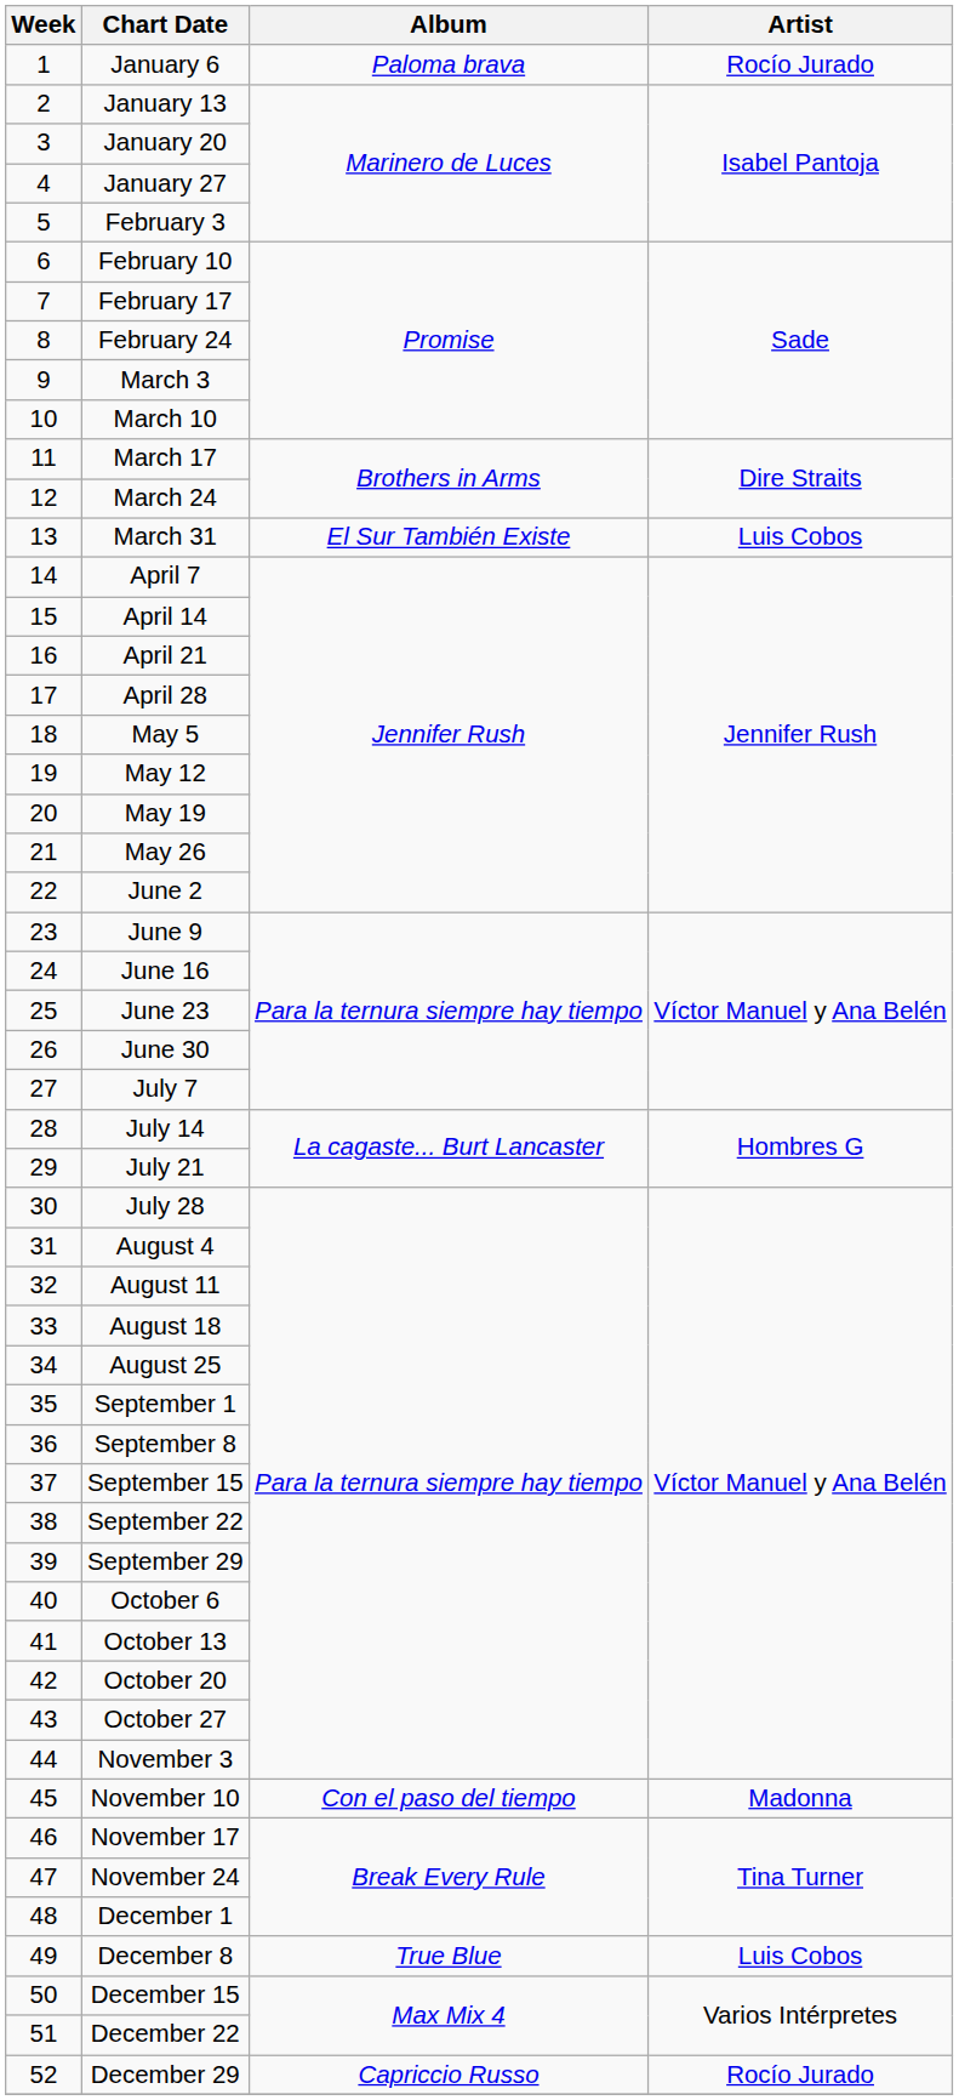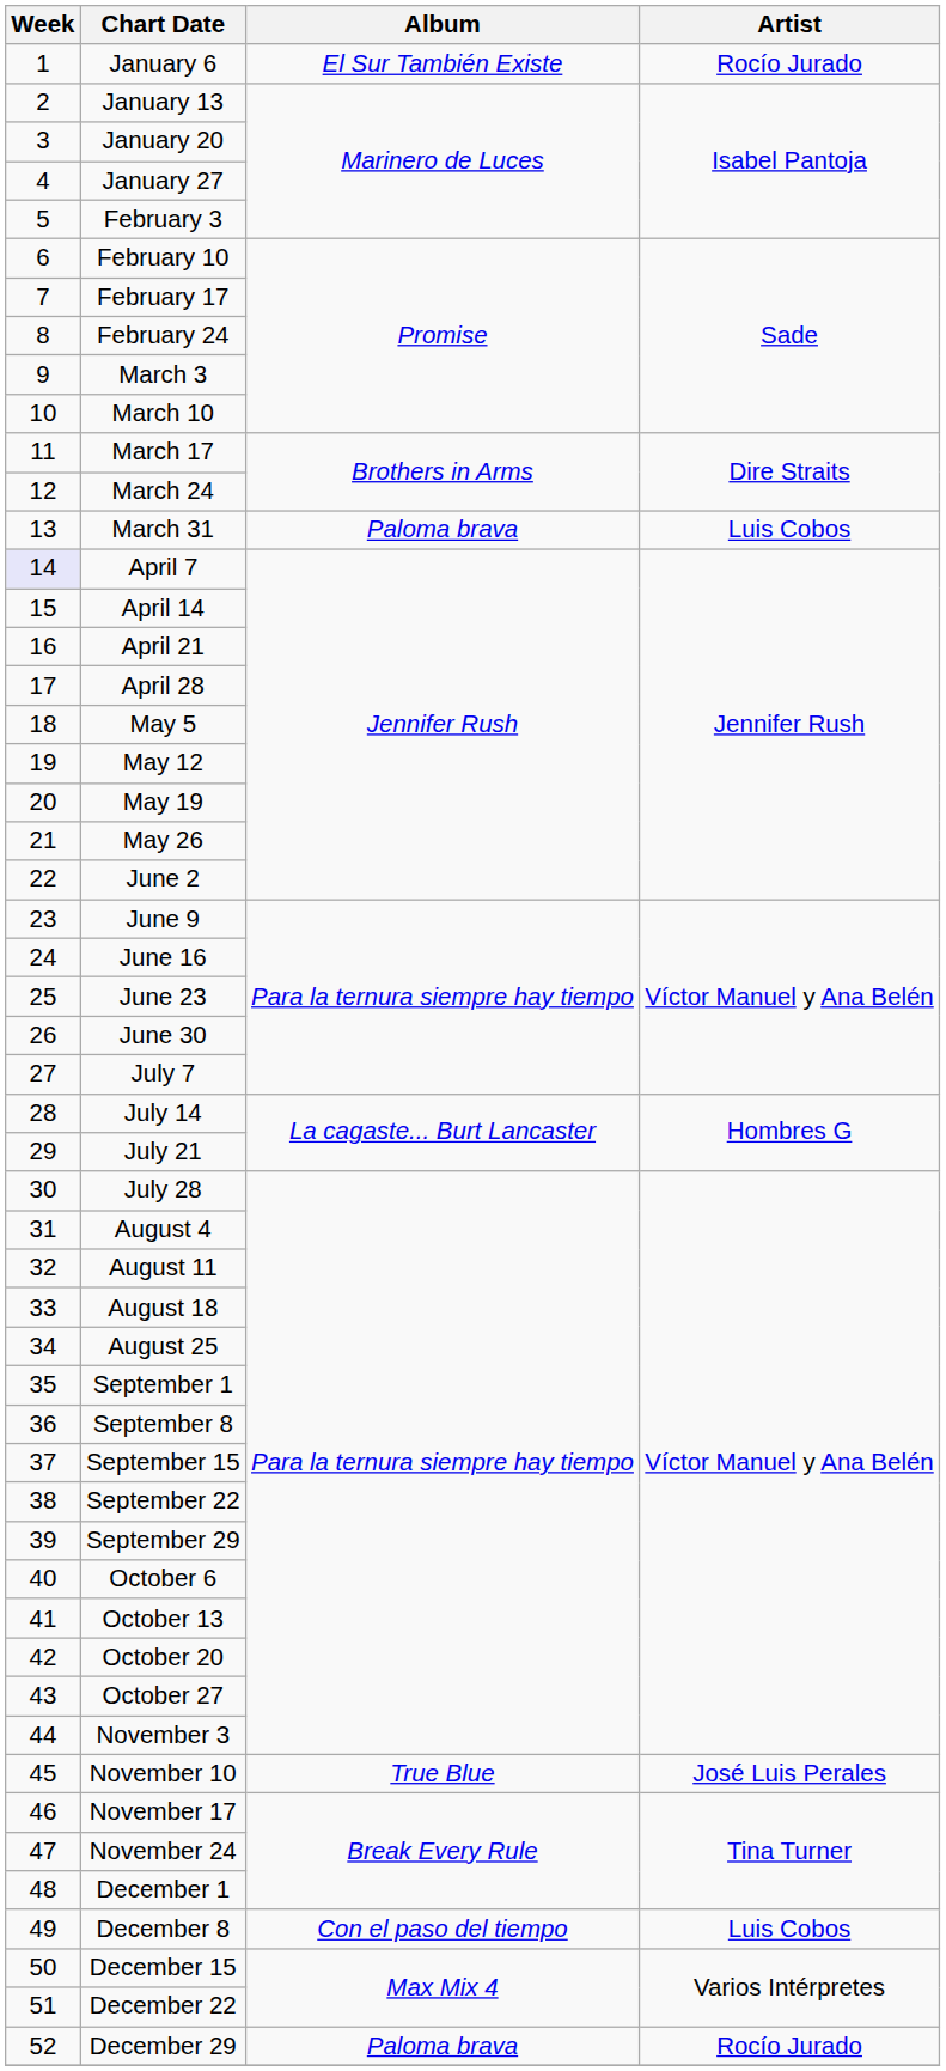 <table class="wikitable" style="text-align: center">
 <tr>
 <th width="">Week</th>
 <th width="">Chart Date</th>
 <th width="">Album</th>
 <th width="">Artist</th>
 </tr>
 <tr>
 <td>1</td>
 <td>January 6</td>
-<td><em><a href='#'>Paloma brava</a></em></td>
+<td><em><a href='#'>El Sur También Existe</a></em></td>
 <td><a href='#'>Rocío Jurado</a></td>
 </tr>
 <tr>
 <td>2</td>
 <td>January 13</td>
 <td rowspan="4"><em><a href='#'>Marinero de Luces</a></em></td>
 <td rowspan="4"><a href='#'>Isabel Pantoja</a></td>
 </tr>
 <tr>
 <td>3</td>
 <td>January 20</td>
 </tr>
 <tr>
 <td>4</td>
 <td>January 27</td>
 </tr>
 <tr>
 <td>5</td>
 <td>February 3</td>
 </tr>
 <tr>
 <td>6</td>
 <td>February 10</td>
 <td rowspan="5"><em><a href='#'>Promise</a></em></td>
 <td rowspan="5"><a href='#'>Sade</a></td>
 </tr>
 <tr>
 <td>7</td>
 <td>February 17</td>
 </tr>
 <tr>
 <td>8</td>
 <td>February 24</td>
 </tr>
 <tr>
 <td>9</td>
 <td>March 3</td>
 </tr>
 <tr>
 <td>10</td>
 <td>March 10</td>
 </tr>
 <tr>
 <td>11</td>
 <td>March 17</td>
 <td rowspan="2"><em><a href='#'>Brothers in Arms</a></em></td>
 <td rowspan="2"><a href='#'>Dire Straits</a></td>
 </tr>
 <tr>
 <td>12</td>
 <td>March 24</td>
 </tr>
 <tr>
 <td>13</td>
 <td>March 31</td>
-<td><em><a href='#'>El Sur También Existe</a></em></td>
+<td><em><a href='#'>Paloma brava</a></em></td>
 <td><a href='#'>Luis Cobos</a></td>
 </tr>
 <tr>
-<td>14</td>
+<td style="background: lavender;">14</td>
 <td>April 7</td>
 <td rowspan="9"><em><a href='#'>Jennifer Rush</a></em></td>
 <td rowspan="9"><a href='#'>Jennifer Rush</a></td>
 </tr>
 <tr>
 <td>15</td>
 <td>April 14</td>
 </tr>
 <tr>
 <td>16</td>
 <td>April 21</td>
 </tr>
 <tr>
 <td>17</td>
 <td>April 28</td>
 </tr>
 <tr>
 <td>18</td>
 <td>May 5</td>
 </tr>
 <tr>
 <td>19</td>
 <td>May 12</td>
 </tr>
 <tr>
 <td>20</td>
 <td>May 19</td>
 </tr>
 <tr>
 <td>21</td>
 <td>May 26</td>
 </tr>
 <tr>
 <td>22</td>
 <td>June 2</td>
 </tr>
 <tr>
 <td>23</td>
 <td>June 9</td>
 <td rowspan="5"><em><a href='#'>Para la ternura siempre hay tiempo</a></em></td>
 <td rowspan="5"><a href='#'>Víctor Manuel</a>  y  <a href='#'>Ana Belén</a></td>
 </tr>
 <tr>
 <td>24</td>
 <td>June 16</td>
 </tr>
 <tr>
 <td>25</td>
 <td>June 23</td>
 </tr>
 <tr>
 <td>26</td>
 <td>June 30</td>
 </tr>
 <tr>
 <td>27</td>
 <td>July 7</td>
 </tr>
 <tr>
 <td>28</td>
 <td>July 14</td>
 <td rowspan="2"><em><a href='#'>La cagaste... Burt Lancaster</a></em></td>
 <td rowspan="2"><a href='#'>Hombres G</a></td>
 </tr>
 <tr>
 <td>29</td>
 <td>July 21</td>
 </tr>
 <tr>
 <td>30</td>
 <td>July 28</td>
 <td rowspan="15"><em><a href='#'>Para la ternura siempre hay tiempo</a></em></td>
 <td rowspan="15"><a href='#'>Víctor Manuel</a>  y  <a href='#'>Ana Belén</a></td>
 </tr>
 <tr>
 <td>31</td>
 <td>August 4</td>
 </tr>
 <tr>
 <td>32</td>
 <td>August 11</td>
 </tr>
 <tr>
 <td>33</td>
 <td>August 18</td>
 </tr>
 <tr>
 <td>34</td>
 <td>August 25</td>
 </tr>
 <tr>
 <td>35</td>
 <td>September 1</td>
 </tr>
 <tr>
 <td>36</td>
 <td>September 8</td>
 </tr>
 <tr>
 <td>37</td>
 <td>September 15</td>
 </tr>
 <tr>
 <td>38</td>
 <td>September 22</td>
 </tr>
 <tr>
 <td>39</td>
 <td>September 29</td>
 </tr>
 <tr>
 <td>40</td>
 <td>October 6</td>
 </tr>
 <tr>
 <td>41</td>
 <td>October 13</td>
 </tr>
 <tr>
 <td>42</td>
 <td>October 20</td>
 </tr>
 <tr>
 <td>43</td>
 <td>October 27</td>
 </tr>
 <tr>
 <td>44</td>
 <td>November 3</td>
 </tr>
 <tr>
 <td>45</td>
 <td>November 10</td>
-<td><em><a href='#'>Con el paso del tiempo</a></em></td>
-<td><a href='#'>Madonna</a></td>
+<td><em><a href='#'>True Blue</a></em></td>
+<td><a href='#'>José Luis Perales</a></td>
 </tr>
 <tr>
 <td>46</td>
 <td>November 17</td>
 <td rowspan="3"><em><a href='#'>Break Every Rule</a></em></td>
 <td rowspan="3"><a href='#'>Tina Turner</a></td>
 </tr>
 <tr>
 <td>47</td>
 <td>November 24</td>
 </tr>
 <tr>
 <td>48</td>
 <td>December 1</td>
 </tr>
 <tr>
 <td>49</td>
 <td>December 8</td>
-<td><em><a href='#'>True Blue</a></em></td>
+<td><em><a href='#'>Con el paso del tiempo</a></em></td>
 <td><a href='#'>Luis Cobos</a></td>
 </tr>
 <tr>
 <td>50</td>
 <td>December 15</td>
 <td rowspan="2"><em><a href='#'>Max Mix 4</a></em></td>
 <td rowspan="2">Varios Intérpretes</td>
 </tr>
 <tr>
 <td>51</td>
 <td>December 22</td>
 </tr>
 <tr>
 <td>52</td>
 <td>December 29</td>
-<td><em><a href='#'>Capriccio Russo</a></em></td>
+<td><em><a href='#'>Paloma brava</a></em></td>
 <td><a href='#'>Rocío Jurado</a></td>
 </tr>
 <tr>
 </tr>
 </table>
